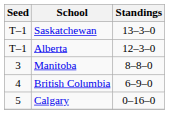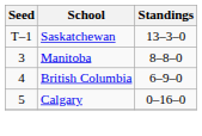 <table class="wikitable">
 <tr>
 <th>Seed</th>
 <th>School</th>
 <th>Standings</th>
 </tr>
 <tr>
 <td align=center>T–1</td>
 <td><a href='#'>Saskatchewan</a></td>
 <td align=center>13–3–0</td>
-</tr>
-<tr>
-<td align=center>T–1</td>
-<td><a href='#'>Alberta</a></td>
-<td align=center>12–3–0</td>
 </tr>
 <tr>
 <td align=center>3</td>
 <td><a href='#'>Manitoba</a></td>
 <td align=center>8–8–0</td>
 </tr>
 <tr>
 <td align=center>4</td>
 <td><a href='#'>British Columbia</a></td>
 <td align=center>6–9–0</td>
 </tr>
 <tr>
 <td align=center>5</td>
 <td><a href='#'>Calgary</a></td>
 <td align=center>0–16–0</td>
 </tr>
 <tr>
 </tr>
 </table>
